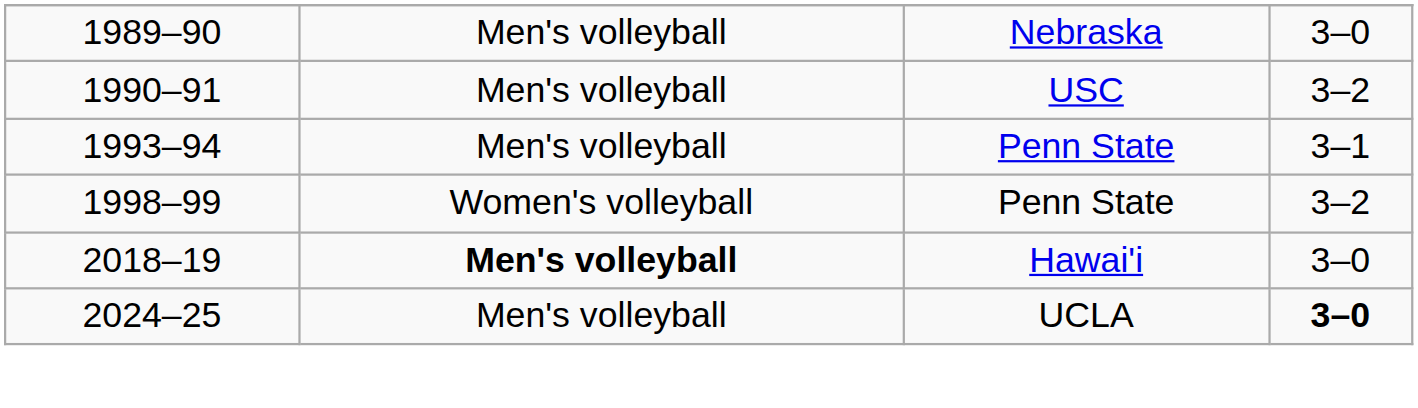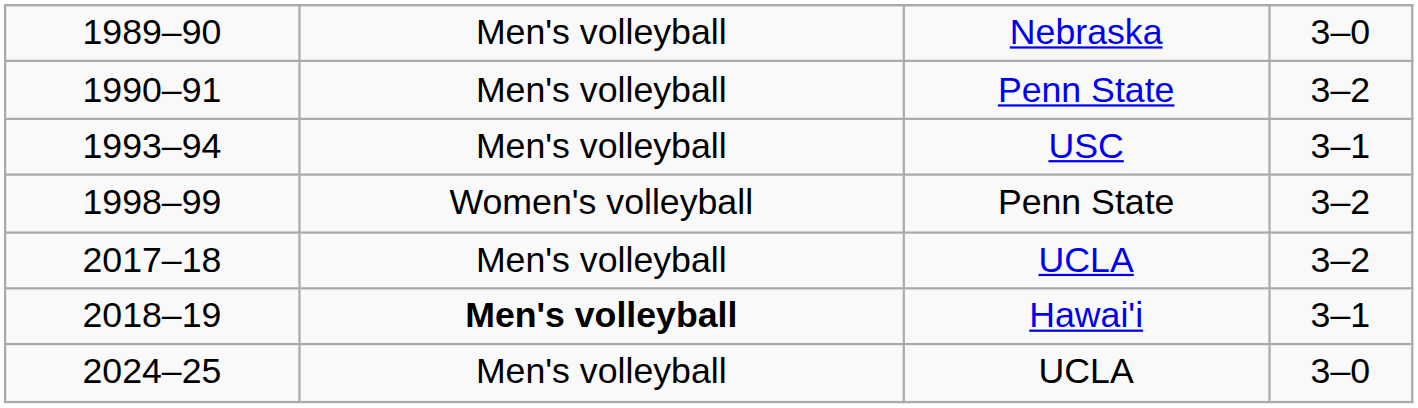 <table class="wikitable" width="50%">
 <tr align="center">
 </tr>
 <tr align="center" bgcolor="">
 <td>1989–90</td>
 <td>Men's volleyball</td>
 <td><a href='#'>Nebraska</a></td>
 <td>3–0</td>
 </tr>
 <tr align="center" bgcolor="">
 <td>1990–91</td>
 <td>Men's volleyball</td>
-<td><a href='#'>USC</a></td>
+<td><a href='#'>Penn State</a></td>
 <td>3–2</td>
 </tr>
 <tr align="center" bgcolor="">
 <td>1993–94</td>
 <td>Men's volleyball</td>
-<td><a href='#'>Penn State</a></td>
+<td><a href='#'>USC</a></td>
 <td>3–1</td>
 </tr>
 <tr align="center" bgcolor="">
 <td>1998–99</td>
 <td>Women's volleyball</td>
 <td>Penn State</td>
 <td>3–2</td>
 </tr>
 <tr align="center" bgcolor="">
+<td>2017–18</td>
+<td>Men's volleyball</td>
+<td><a href='#'>UCLA</a></td>
+<td>3–2</td>
+</tr>
+<tr align="center" bgcolor="">
 <td>2018–19</td>
 <td><strong>Men's volleyball</strong></td>
 <td><a href='#'>Hawai'i</a></td>
-<td>3–0</td>
+<td>3–1</td>
 </tr>
 <tr align="center" bgcolor="">
 <td>2024–25</td>
 <td>Men's volleyball</td>
 <td>UCLA</td>
-<td><strong>3–0</strong></td>
+<td>3–0</td>
 </tr>
 </table>
